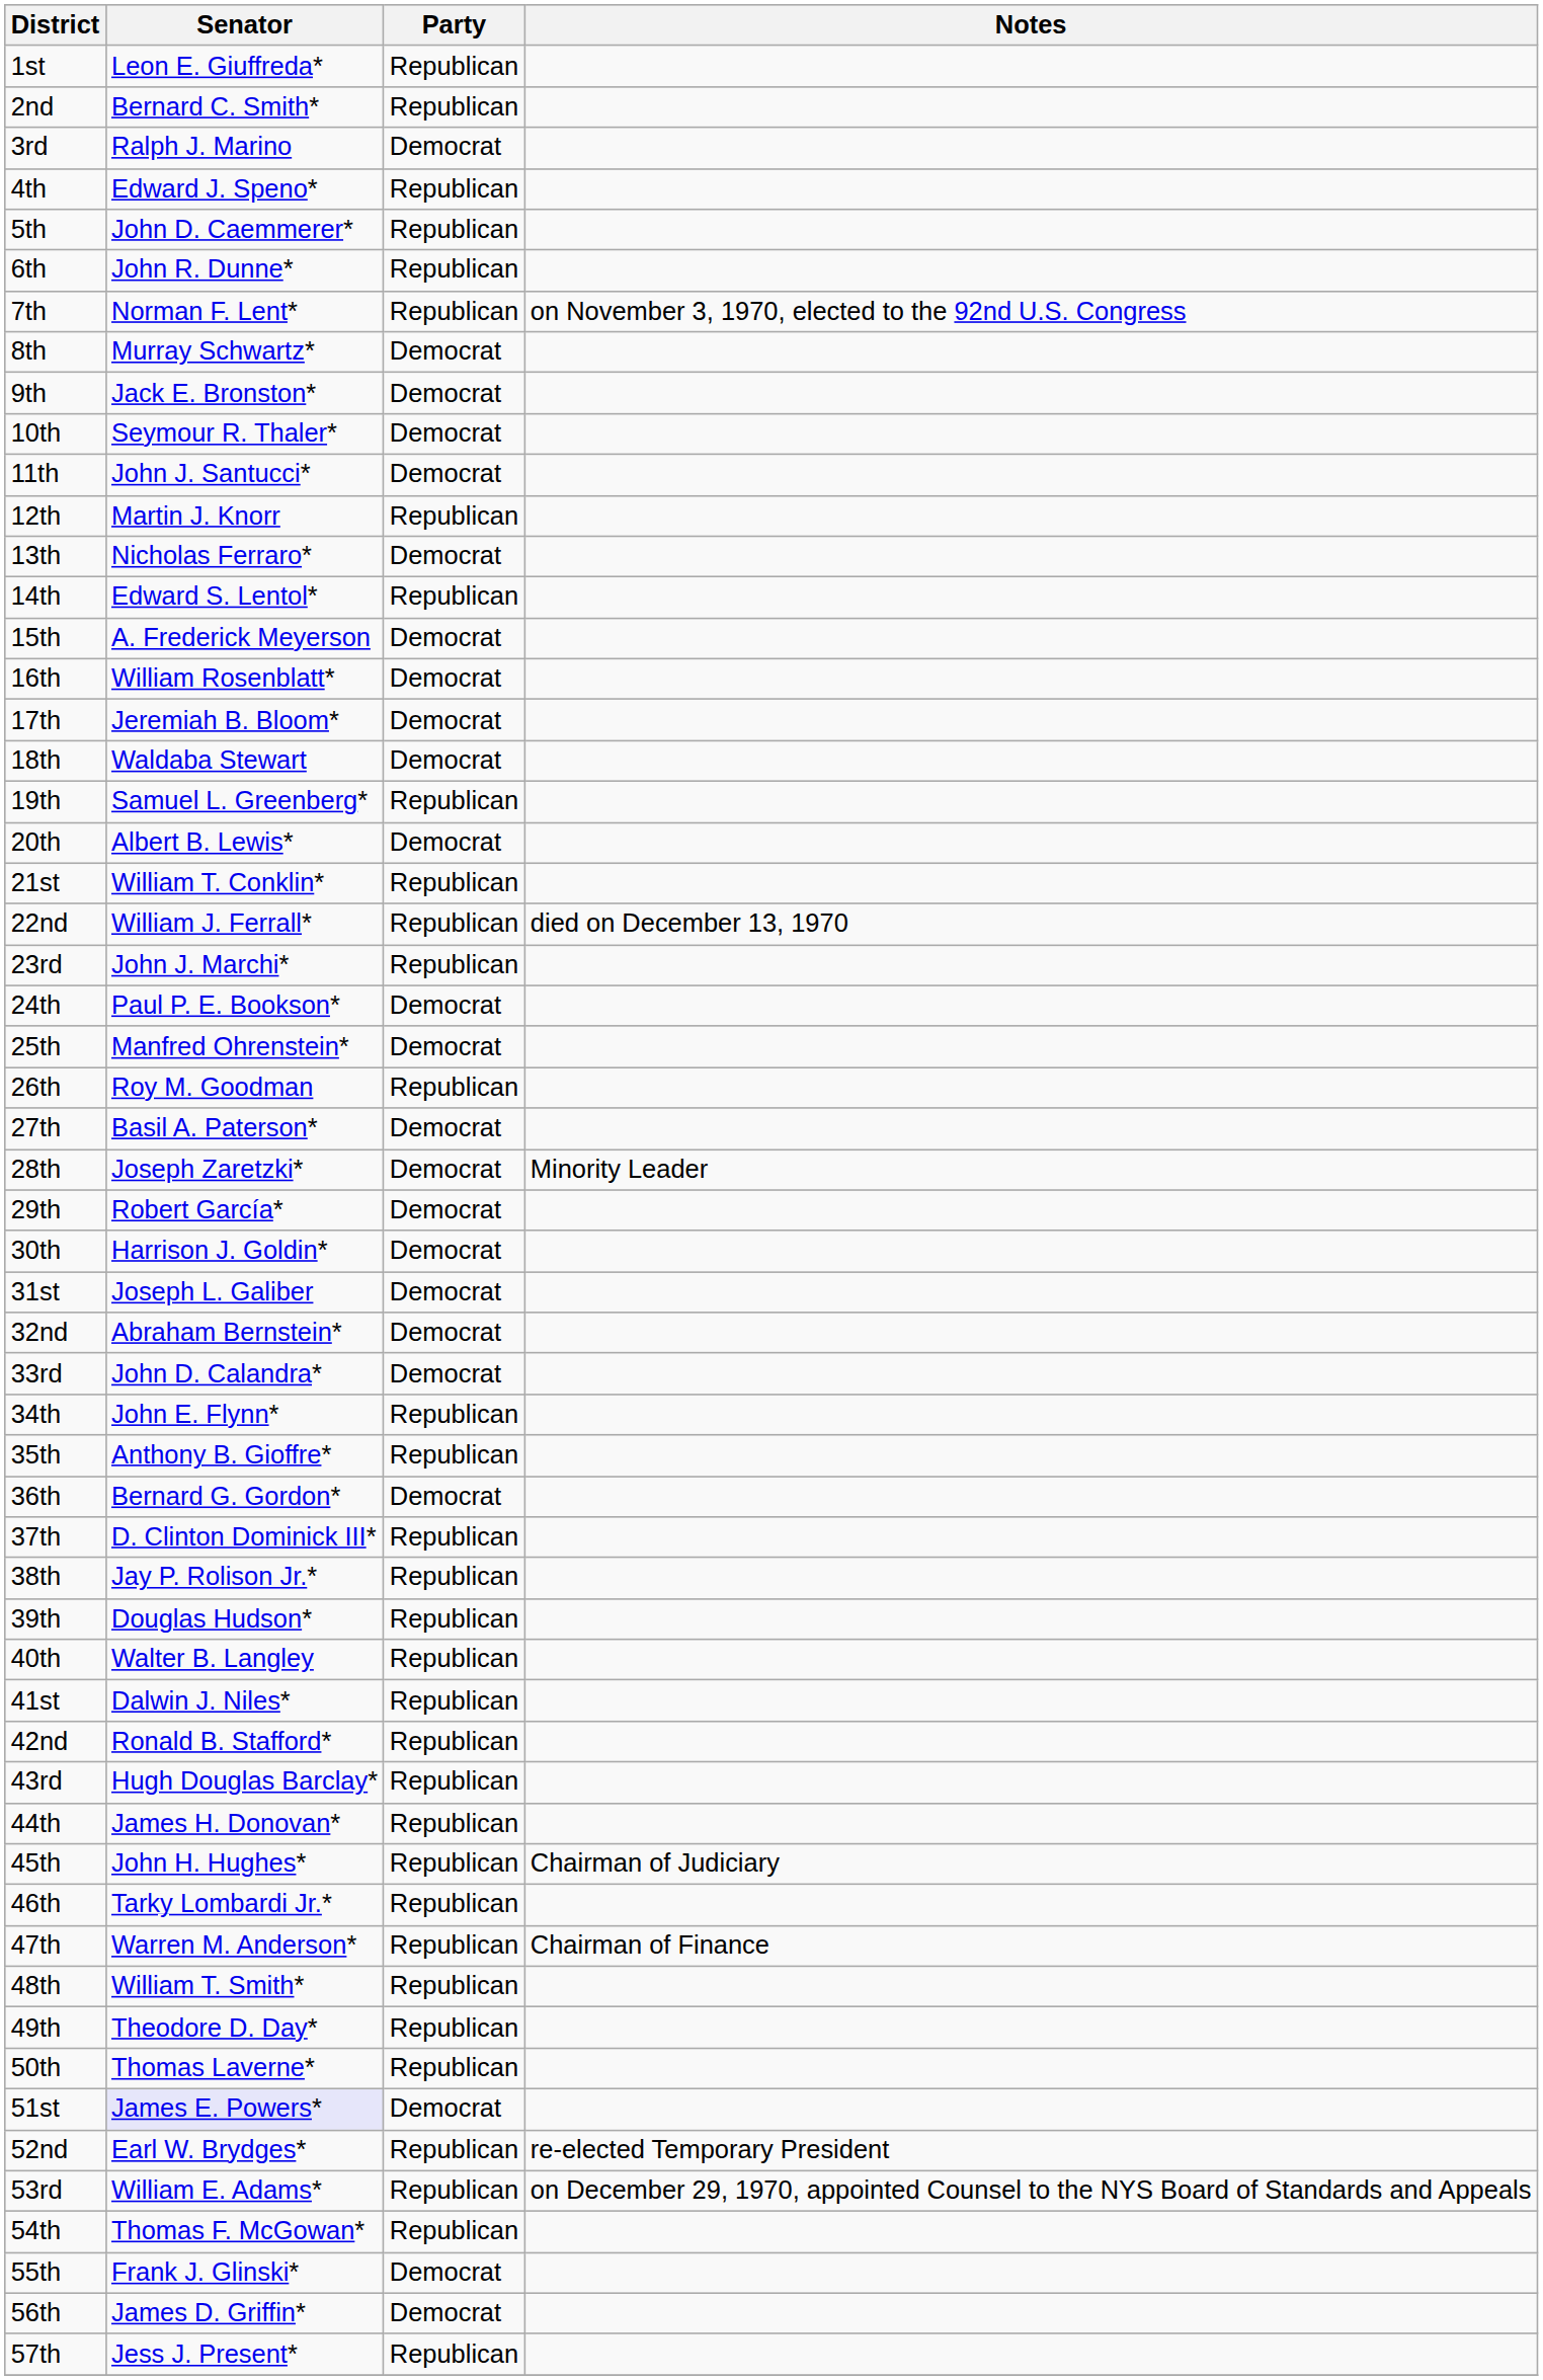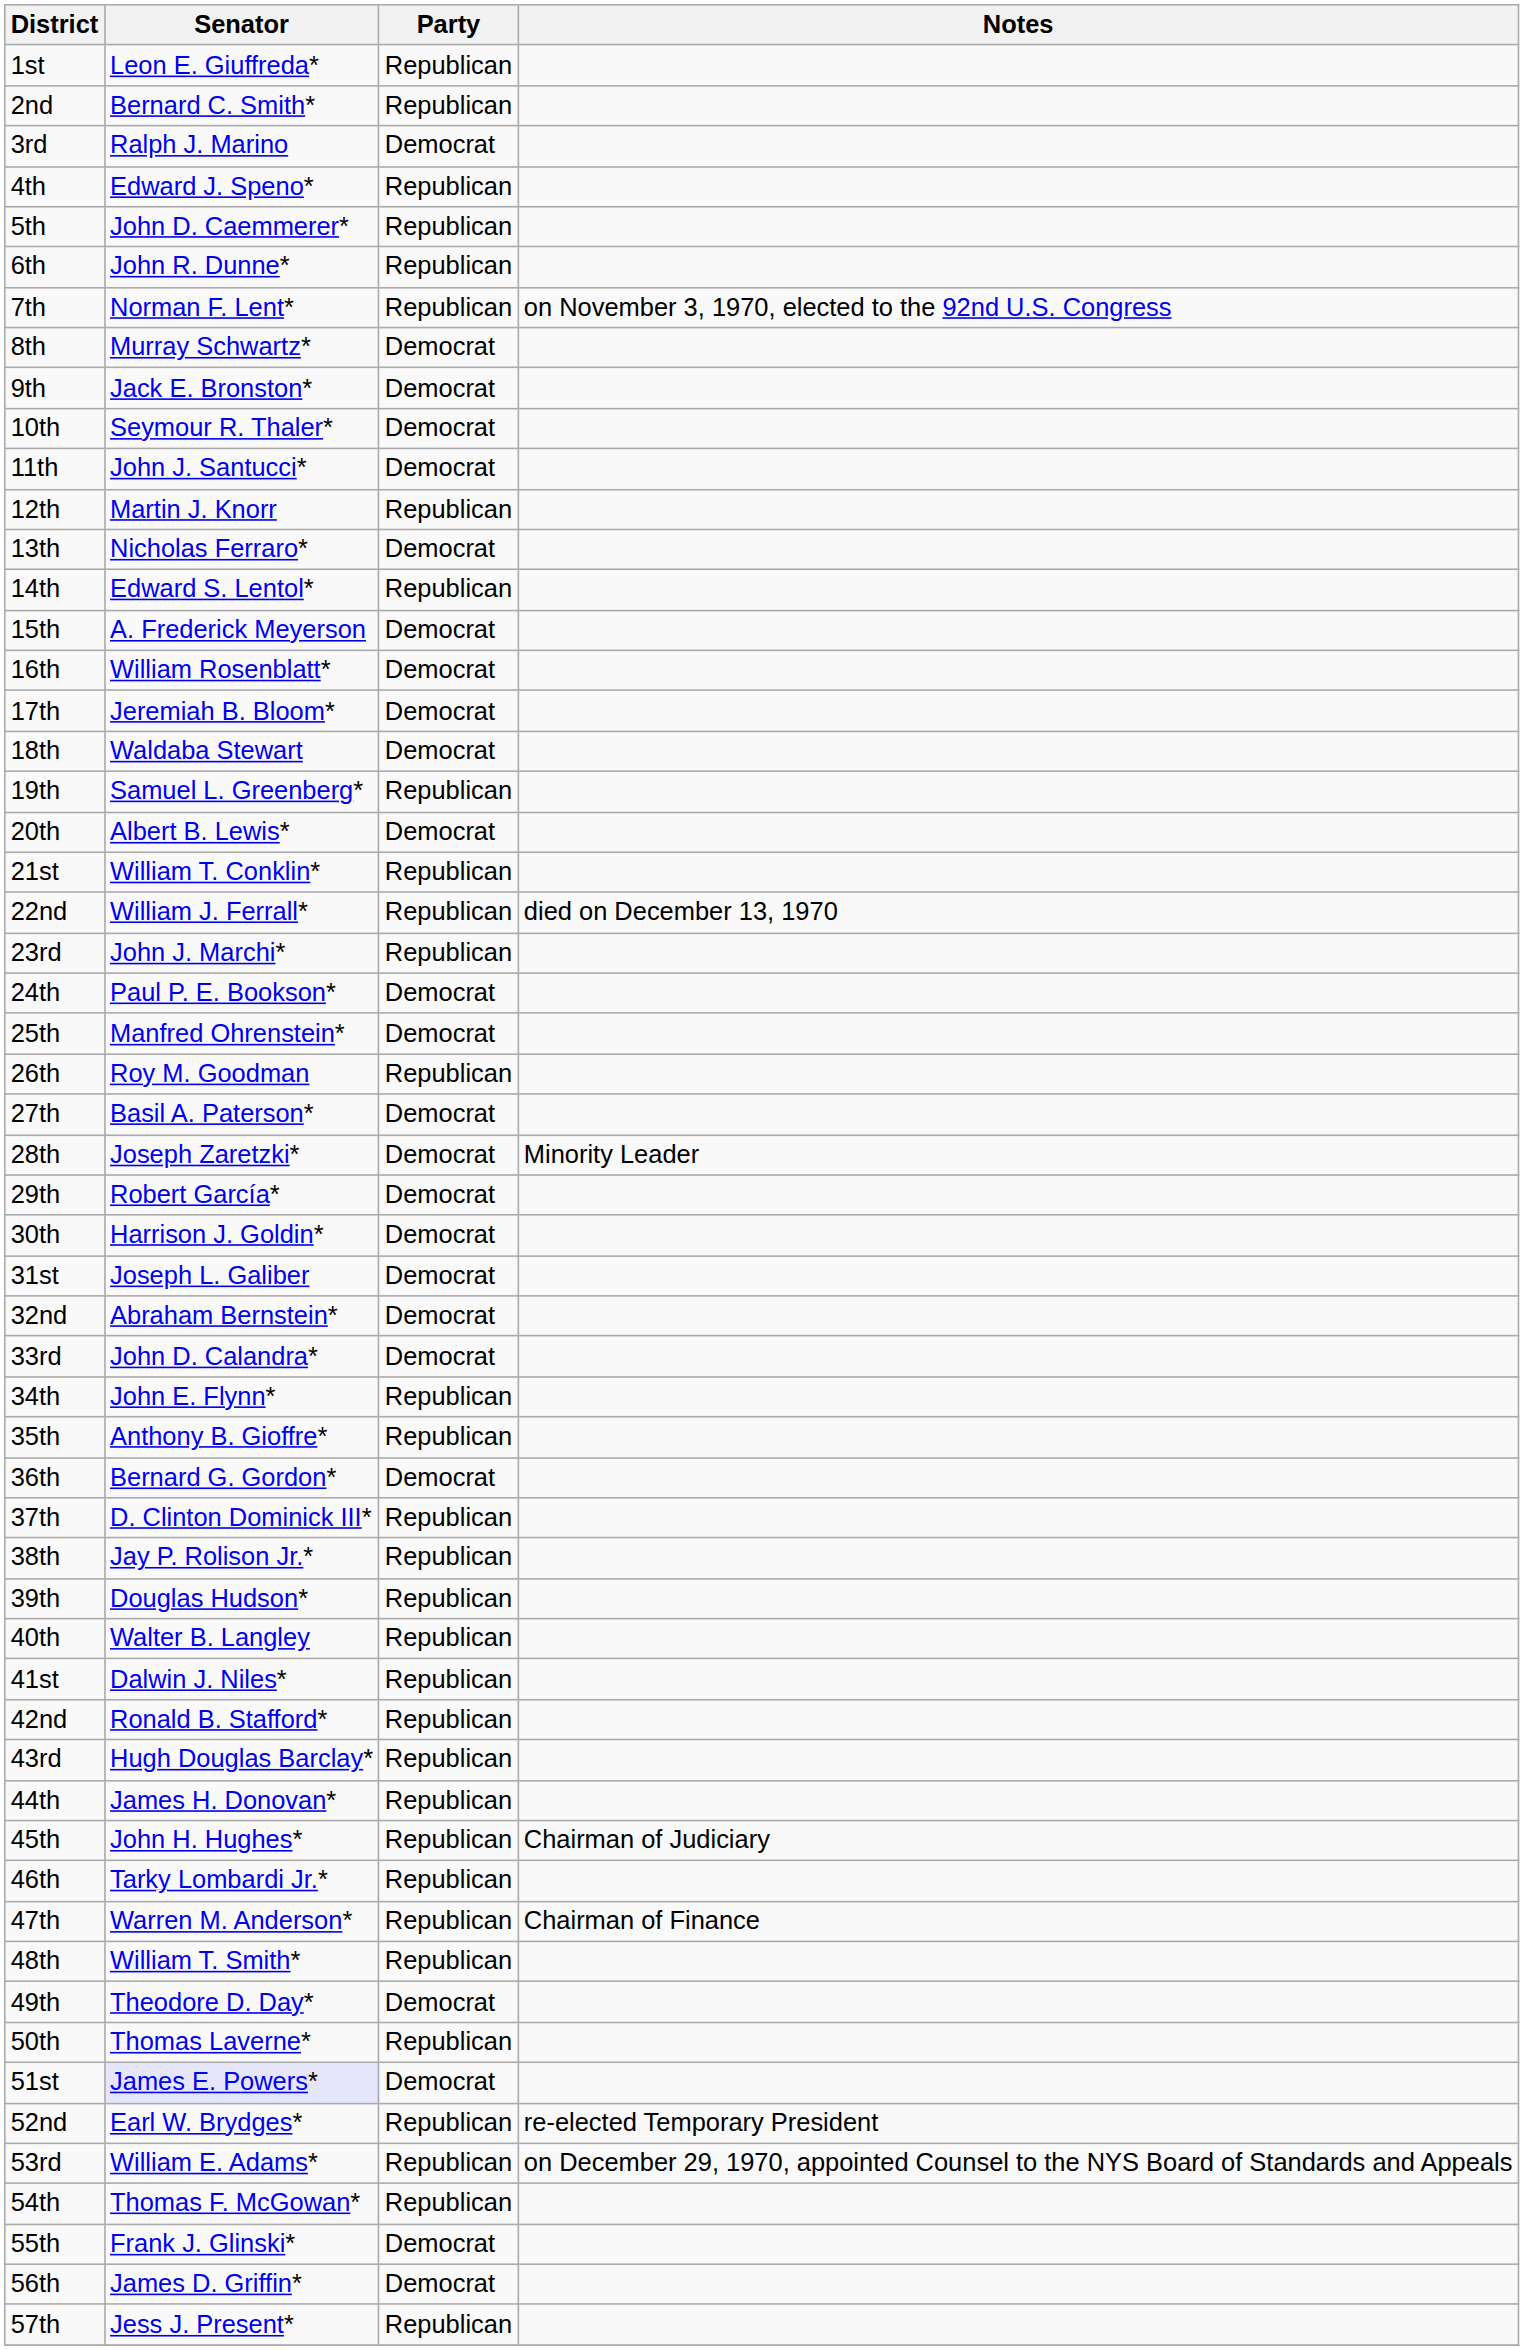 <table class=wikitable>
 <tr>
 <th>District</th>
 <th>Senator</th>
 <th>Party</th>
 <th>Notes</th>
 </tr>
 <tr>
 <td>1st</td>
 <td><a href='#'>Leon E. Giuffreda</a>*</td>
 <td>Republican</td>
 <td></td>
 </tr>
 <tr>
 <td>2nd</td>
 <td><a href='#'>Bernard C. Smith</a>*</td>
 <td>Republican</td>
 <td></td>
 </tr>
 <tr>
 <td>3rd</td>
 <td><a href='#'>Ralph J. Marino</a></td>
 <td>Democrat</td>
 <td></td>
 </tr>
 <tr>
 <td>4th</td>
 <td><a href='#'>Edward J. Speno</a>*</td>
 <td>Republican</td>
 <td></td>
 </tr>
 <tr>
 <td>5th</td>
 <td><a href='#'>John D. Caemmerer</a>*</td>
 <td>Republican</td>
 <td></td>
 </tr>
 <tr>
 <td>6th</td>
 <td><a href='#'>John R. Dunne</a>*</td>
 <td>Republican</td>
 <td></td>
 </tr>
 <tr>
 <td>7th</td>
 <td><a href='#'>Norman F. Lent</a>*</td>
 <td>Republican</td>
 <td>on November 3, 1970, elected to the <a href='#'>92nd U.S. Congress</a></td>
 </tr>
 <tr>
 <td>8th</td>
 <td><a href='#'>Murray Schwartz</a>*</td>
 <td>Democrat</td>
 <td></td>
 </tr>
 <tr>
 <td>9th</td>
 <td><a href='#'>Jack E. Bronston</a>*</td>
 <td>Democrat</td>
 <td></td>
 </tr>
 <tr>
 <td>10th</td>
 <td><a href='#'>Seymour R. Thaler</a>*</td>
 <td>Democrat</td>
 <td></td>
 </tr>
 <tr>
 <td>11th</td>
 <td><a href='#'>John J. Santucci</a>*</td>
 <td>Democrat</td>
 <td></td>
 </tr>
 <tr>
 <td>12th</td>
 <td><a href='#'>Martin J. Knorr</a></td>
 <td>Republican</td>
 <td></td>
 </tr>
 <tr>
 <td>13th</td>
 <td><a href='#'>Nicholas Ferraro</a>*</td>
 <td>Democrat</td>
 <td></td>
 </tr>
 <tr>
 <td>14th</td>
 <td><a href='#'>Edward S. Lentol</a>*</td>
 <td>Republican</td>
 <td></td>
 </tr>
 <tr>
 <td>15th</td>
 <td><a href='#'>A. Frederick Meyerson</a></td>
 <td>Democrat</td>
 <td></td>
 </tr>
 <tr>
 <td>16th</td>
 <td><a href='#'>William Rosenblatt</a>*</td>
 <td>Democrat</td>
 <td></td>
 </tr>
 <tr>
 <td>17th</td>
 <td><a href='#'>Jeremiah B. Bloom</a>*</td>
 <td>Democrat</td>
 <td></td>
 </tr>
 <tr>
 <td>18th</td>
 <td><a href='#'>Waldaba Stewart</a></td>
 <td>Democrat</td>
 <td></td>
 </tr>
 <tr>
 <td>19th</td>
 <td><a href='#'>Samuel L. Greenberg</a>*</td>
 <td>Republican</td>
 <td></td>
 </tr>
 <tr>
 <td>20th</td>
 <td><a href='#'>Albert B. Lewis</a>*</td>
 <td>Democrat</td>
 <td></td>
 </tr>
 <tr>
 <td>21st</td>
 <td><a href='#'>William T. Conklin</a>*</td>
 <td>Republican</td>
 <td></td>
 </tr>
 <tr>
 <td>22nd</td>
 <td><a href='#'>William J. Ferrall</a>*</td>
 <td>Republican</td>
 <td>died on December 13, 1970</td>
 </tr>
 <tr>
 <td>23rd</td>
 <td><a href='#'>John J. Marchi</a>*</td>
 <td>Republican</td>
 <td></td>
 </tr>
 <tr>
 <td>24th</td>
 <td><a href='#'>Paul P. E. Bookson</a>*</td>
 <td>Democrat</td>
 <td></td>
 </tr>
 <tr>
 <td>25th</td>
 <td><a href='#'>Manfred Ohrenstein</a>*</td>
 <td>Democrat</td>
 <td></td>
 </tr>
 <tr>
 <td>26th</td>
 <td><a href='#'>Roy M. Goodman</a></td>
 <td>Republican</td>
 <td></td>
 </tr>
 <tr>
 <td>27th</td>
 <td><a href='#'>Basil A. Paterson</a>*</td>
 <td>Democrat</td>
 <td></td>
 </tr>
 <tr>
 <td>28th</td>
 <td><a href='#'>Joseph Zaretzki</a>*</td>
 <td>Democrat</td>
 <td>Minority Leader</td>
 </tr>
 <tr>
 <td>29th</td>
 <td><a href='#'>Robert García</a>*</td>
 <td>Democrat</td>
 <td></td>
 </tr>
 <tr>
 <td>30th</td>
 <td><a href='#'>Harrison J. Goldin</a>*</td>
 <td>Democrat</td>
 <td></td>
 </tr>
 <tr>
 <td>31st</td>
 <td><a href='#'>Joseph L. Galiber</a></td>
 <td>Democrat</td>
 <td></td>
 </tr>
 <tr>
 <td>32nd</td>
 <td><a href='#'>Abraham Bernstein</a>*</td>
 <td>Democrat</td>
 <td></td>
 </tr>
 <tr>
 <td>33rd</td>
 <td><a href='#'>John D. Calandra</a>*</td>
 <td>Democrat</td>
 <td></td>
 </tr>
 <tr>
 <td>34th</td>
 <td><a href='#'>John E. Flynn</a>*</td>
 <td>Republican</td>
 <td></td>
 </tr>
 <tr>
 <td>35th</td>
 <td><a href='#'>Anthony B. Gioffre</a>*</td>
 <td>Republican</td>
 <td></td>
 </tr>
 <tr>
 <td>36th</td>
 <td><a href='#'>Bernard G. Gordon</a>*</td>
 <td>Democrat</td>
 <td></td>
 </tr>
 <tr>
 <td>37th</td>
 <td><a href='#'>D. Clinton Dominick III</a>*</td>
 <td>Republican</td>
 <td></td>
 </tr>
 <tr>
 <td>38th</td>
 <td><a href='#'>Jay P. Rolison Jr.</a>*</td>
 <td>Republican</td>
 <td></td>
 </tr>
 <tr>
 <td>39th</td>
 <td><a href='#'>Douglas Hudson</a>*</td>
 <td>Republican</td>
 <td></td>
 </tr>
 <tr>
 <td>40th</td>
 <td><a href='#'>Walter B. Langley</a></td>
 <td>Republican</td>
 <td></td>
 </tr>
 <tr>
 <td>41st</td>
 <td><a href='#'>Dalwin J. Niles</a>*</td>
 <td>Republican</td>
 <td></td>
 </tr>
 <tr>
 <td>42nd</td>
 <td><a href='#'>Ronald B. Stafford</a>*</td>
 <td>Republican</td>
 <td></td>
 </tr>
 <tr>
 <td>43rd</td>
 <td><a href='#'>Hugh Douglas Barclay</a>*</td>
 <td>Republican</td>
 <td></td>
 </tr>
 <tr>
 <td>44th</td>
 <td><a href='#'>James H. Donovan</a>*</td>
 <td>Republican</td>
 <td></td>
 </tr>
 <tr>
 <td>45th</td>
 <td><a href='#'>John H. Hughes</a>*</td>
 <td>Republican</td>
 <td>Chairman of Judiciary</td>
 </tr>
 <tr>
 <td>46th</td>
 <td><a href='#'>Tarky Lombardi Jr.</a>*</td>
 <td>Republican</td>
 <td></td>
 </tr>
 <tr>
 <td>47th</td>
 <td><a href='#'>Warren M. Anderson</a>*</td>
 <td>Republican</td>
 <td>Chairman of Finance</td>
 </tr>
 <tr>
 <td>48th</td>
 <td><a href='#'>William T. Smith</a>*</td>
 <td>Republican</td>
 <td></td>
 </tr>
 <tr>
 <td>49th</td>
 <td><a href='#'>Theodore D. Day</a>*</td>
-<td>Republican</td>
+<td>Democrat</td>
 <td></td>
 </tr>
 <tr>
 <td>50th</td>
 <td><a href='#'>Thomas Laverne</a>*</td>
 <td>Republican</td>
 <td></td>
 </tr>
 <tr>
 <td>51st</td>
 <td style="background: lavender;"><a href='#'>James E. Powers</a>*</td>
 <td>Democrat</td>
 <td></td>
 </tr>
 <tr>
 <td>52nd</td>
 <td><a href='#'>Earl W. Brydges</a>*</td>
 <td>Republican</td>
 <td>re-elected Temporary President</td>
 </tr>
 <tr>
 <td>53rd</td>
 <td><a href='#'>William E. Adams</a>*</td>
 <td>Republican</td>
 <td>on December 29, 1970, appointed Counsel to the NYS Board of Standards and Appeals</td>
 </tr>
 <tr>
 <td>54th</td>
 <td><a href='#'>Thomas F. McGowan</a>*</td>
 <td>Republican</td>
 <td></td>
 </tr>
 <tr>
 <td>55th</td>
 <td><a href='#'>Frank J. Glinski</a>*</td>
 <td>Democrat</td>
 <td></td>
 </tr>
 <tr>
 <td>56th</td>
 <td><a href='#'>James D. Griffin</a>*</td>
 <td>Democrat</td>
 <td></td>
 </tr>
 <tr>
 <td>57th</td>
 <td><a href='#'>Jess J. Present</a>*</td>
 <td>Republican</td>
 <td></td>
 </tr>
 <tr>
 </tr>
 </table>
